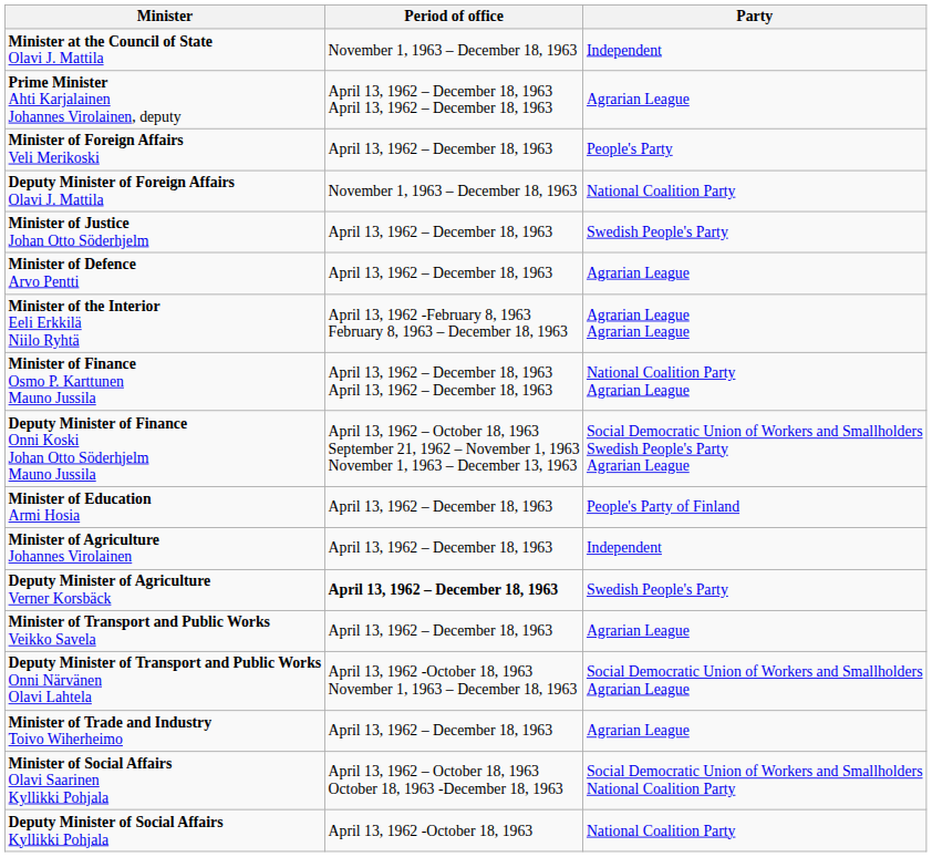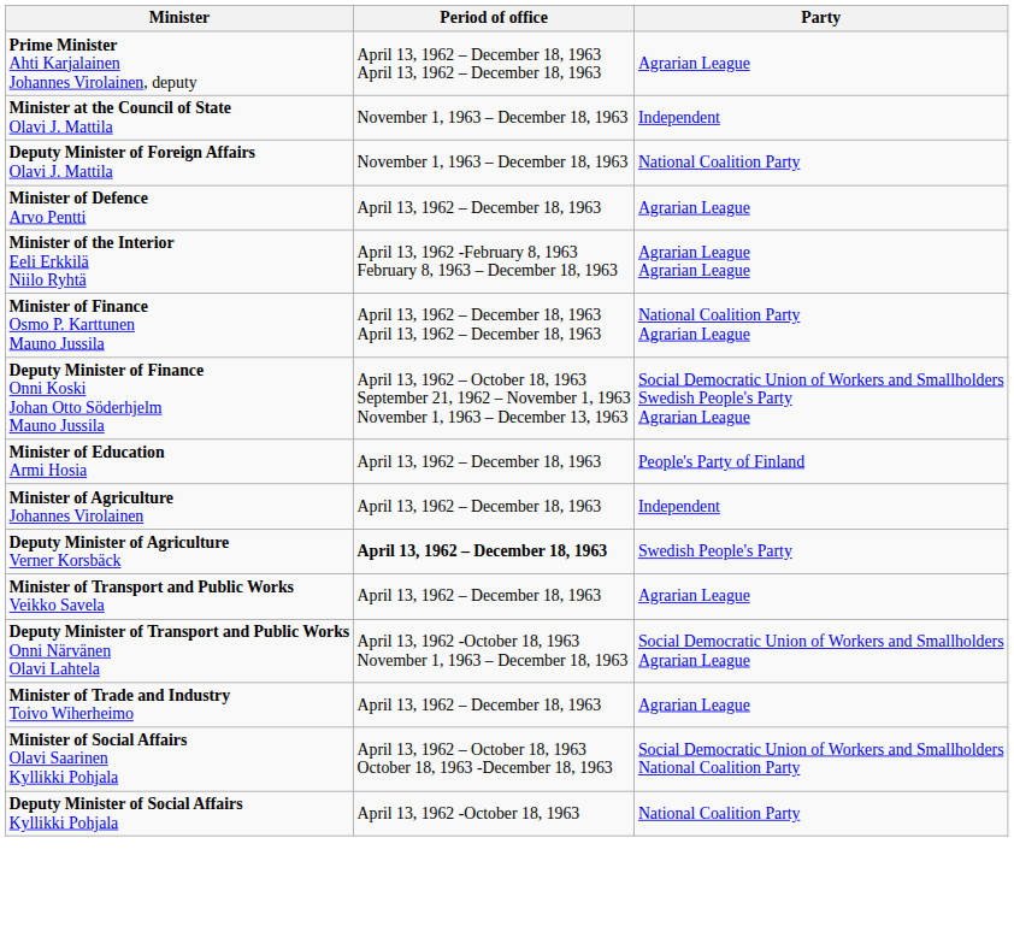 <table class="wikitable">
 <tr>
 <th>Minister</th>
 <th>Period of office</th>
 <th>Party</th>
 </tr>
 <tr>
+<td><strong>Prime Minister</strong><br><a href='#'>Ahti Karjalainen</a><br><a href='#'>Johannes Virolainen</a>, deputy</td>
+<td>April 13, 1962 – December 18, 1963<br>April 13, 1962 – December 18, 1963</td>
+<td><a href='#'>Agrarian League</a></td>
+</tr>
+<tr>
 <td><strong>Minister at the Council  of State</strong><br><a href='#'>Olavi J. Mattila</a></td>
 <td>November 1, 1963 – December 18, 1963</td>
 <td><a href='#'>Independent</a></td>
 </tr>
 <tr>
-<td><strong>Prime Minister</strong><br><a href='#'>Ahti Karjalainen</a><br><a href='#'>Johannes Virolainen</a>, deputy</td>
-<td>April 13, 1962 – December 18, 1963<br>April 13, 1962 – December 18, 1963</td>
-<td><a href='#'>Agrarian League</a></td>
-</tr>
-<tr>
-<td><strong>Minister of  Foreign Affairs </strong><br><a href='#'>Veli Merikoski</a></td>
-<td>April 13, 1962 – December 18, 1963</td>
-<td><a href='#'>People's Party</a></td>
-</tr>
-<tr>
 <td><strong>Deputy Minister of  Foreign Affairs </strong><br><a href='#'>Olavi J. Mattila</a></td>
 <td>November 1, 1963 – December 18, 1963</td>
 <td><a href='#'>National Coalition Party</a></td>
-</tr>
-<tr>
-<td><strong>Minister of Justice</strong><br><a href='#'>Johan Otto Söderhjelm</a></td>
-<td>April 13, 1962 – December 18, 1963</td>
-<td><a href='#'>Swedish People's Party</a></td>
 </tr>
 <tr>
 <td><strong>Minister of Defence</strong><br><a href='#'>Arvo Pentti</a></td>
 <td>April 13, 1962 – December 18, 1963</td>
 <td><a href='#'>Agrarian League</a></td>
 </tr>
 <tr>
 <td><strong>Minister of the Interior</strong><br><a href='#'>Eeli Erkkilä</a><br><a href='#'>Niilo Ryhtä</a></td>
 <td>April 13, 1962 -February 8, 1963<br>February 8, 1963 – December 18, 1963</td>
 <td><a href='#'>Agrarian League</a><br><a href='#'>Agrarian League</a></td>
 </tr>
 <tr>
 <td><strong>Minister of Finance</strong><br><a href='#'>Osmo P. Karttunen</a><br><a href='#'>Mauno Jussila</a></td>
 <td>April 13, 1962 – December 18, 1963<br>April 13, 1962 – December 18, 1963</td>
 <td><a href='#'>National Coalition Party </a><br><a href='#'>Agrarian League</a></td>
 </tr>
 <tr>
 <td><strong>Deputy Minister of Finance</strong><br><a href='#'>Onni Koski</a><br><a href='#'>Johan Otto Söderhjelm</a><br><a href='#'>Mauno Jussila</a></td>
 <td>April 13, 1962 – October 18, 1963<br>September 21, 1962 – November 1, 1963<br>November 1, 1963 – December 13, 1963</td>
 <td><a href='#'>Social Democratic Union of Workers and Smallholders</a><br><a href='#'>Swedish People's Party</a><br><a href='#'>Agrarian League</a></td>
 </tr>
 <tr>
 <td><strong>Minister of Education</strong><br><a href='#'>Armi Hosia</a></td>
 <td>April 13, 1962 – December 18, 1963</td>
 <td><a href='#'>People's Party of Finland</a></td>
 </tr>
 <tr>
 <td><strong>Minister of Agriculture</strong><br><a href='#'>Johannes Virolainen</a></td>
 <td>April 13, 1962 – December 18, 1963</td>
 <td><a href='#'>Independent</a></td>
 </tr>
 <tr>
 <td><strong>Deputy Minister of Agriculture</strong><br><a href='#'>Verner Korsbäck</a></td>
 <td><strong>April 13, 1962 – December 18, 1963</strong></td>
 <td><a href='#'>Swedish People's Party</a></td>
 </tr>
 <tr>
 <td><strong>Minister of Transport and Public Works</strong><br><a href='#'>Veikko Savela</a></td>
 <td>April 13, 1962 – December 18, 1963</td>
 <td><a href='#'>Agrarian League</a></td>
 </tr>
 <tr>
 <td><strong>Deputy Minister of Transport and Public Works</strong><br><a href='#'>Onni Närvänen</a><br><a href='#'>Olavi Lahtela</a></td>
 <td>April 13, 1962 -October 18, 1963<br>November 1, 1963 – December 18, 1963</td>
 <td><a href='#'>Social Democratic Union of Workers and Smallholders</a><br><a href='#'>Agrarian League</a></td>
 </tr>
 <tr>
 <td><strong>Minister of Trade and Industry</strong><br><a href='#'>Toivo Wiherheimo</a></td>
 <td>April 13, 1962 – December 18, 1963</td>
 <td><a href='#'>Agrarian League</a></td>
 </tr>
 <tr>
 <td><strong>Minister of Social Affairs</strong><br><a href='#'>Olavi Saarinen</a><br><a href='#'>Kyllikki Pohjala</a></td>
 <td>April 13, 1962 – October 18, 1963<br>October 18, 1963 -December 18, 1963</td>
 <td><a href='#'>Social Democratic Union of Workers and Smallholders</a><br><a href='#'>National Coalition Party</a></td>
 </tr>
 <tr>
 <td><strong>Deputy Minister of Social Affairs</strong><br><a href='#'>Kyllikki Pohjala</a></td>
 <td>April 13, 1962 -October 18, 1963</td>
 <td><a href='#'>National Coalition Party</a></td>
 </tr>
 </table>
